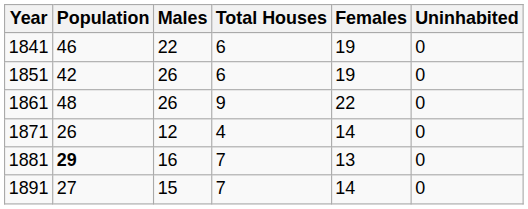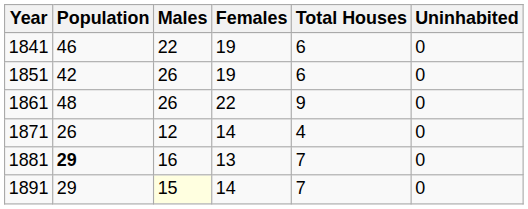 <table class="wikitable">
 <tr>
 <th>Year</th>
 <th>Population</th>
 <th>Males</th>
+<th>Females</th>
 <th>Total Houses</th>
-<th>Females</th>
 <th>Uninhabited</th>
 </tr>
 <tr>
 <td>1841</td>
 <td>46</td>
 <td>22</td>
+<td>19</td>
 <td>6</td>
-<td>19</td>
 <td>0</td>
 </tr>
 <tr>
 <td>1851</td>
 <td>42</td>
 <td>26</td>
+<td>19</td>
 <td>6</td>
-<td>19</td>
 <td>0</td>
 </tr>
 <tr>
 <td>1861</td>
 <td>48</td>
 <td>26</td>
+<td>22</td>
 <td>9</td>
-<td>22</td>
 <td>0</td>
 </tr>
 <tr>
 <td>1871</td>
 <td>26</td>
 <td>12</td>
+<td>14</td>
 <td>4</td>
-<td>14</td>
 <td>0</td>
 </tr>
 <tr>
 <td>1881</td>
 <td><strong>29</strong></td>
 <td>16</td>
+<td>13</td>
 <td>7</td>
-<td>13</td>
 <td>0</td>
 </tr>
 <tr>
 <td>1891</td>
-<td>27</td>
-<td>15</td>
+<td>29</td>
+<td style="background: lightyellow;">15</td>
+<td>14</td>
 <td>7</td>
-<td>14</td>
 <td>0</td>
 </tr>
 </table>
